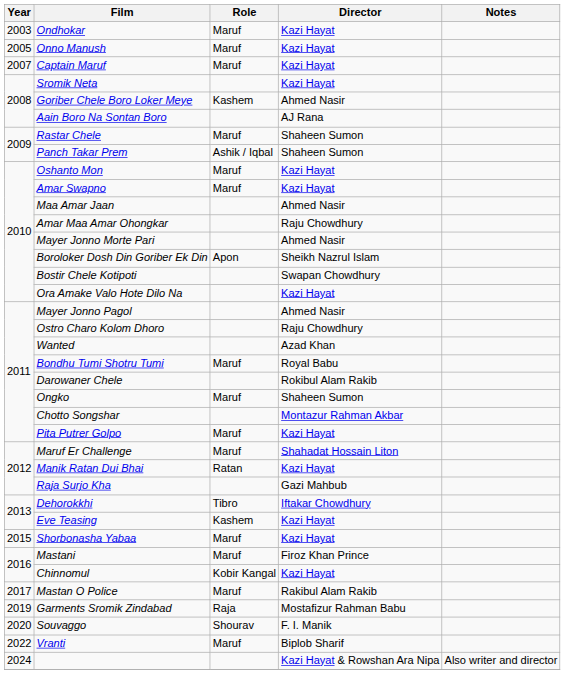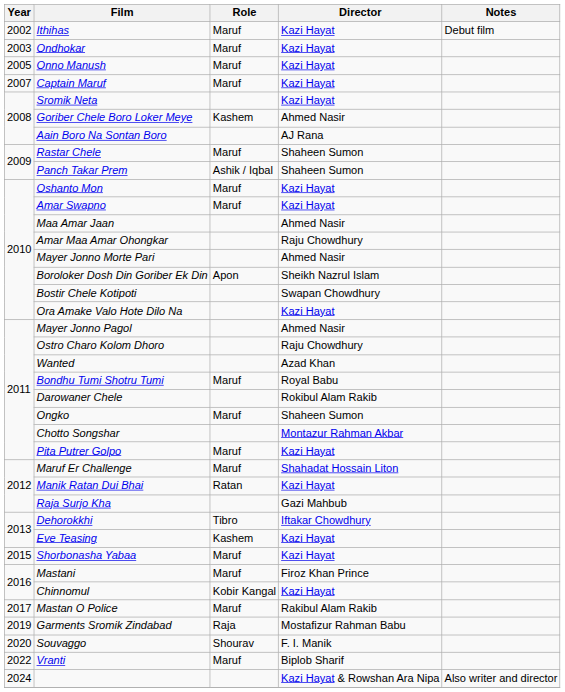 <table class="wikitable">
 <tr>
 <th>Year</th>
 <th>Film</th>
 <th>Role</th>
 <th>Director</th>
 <th>Notes</th>
+</tr>
+<tr>
+<td rowspan="1">2002</td>
+<td><a href='#'><em>Ithihas</em></a></td>
+<td>Maruf</td>
+<td><a href='#'>Kazi Hayat</a></td>
+<td>Debut film</td>
 </tr>
 <tr>
 <td>2003</td>
 <td><em><a href='#'>Ondhokar</a></em></td>
 <td>Maruf</td>
 <td><a href='#'>Kazi Hayat</a></td>
 <td></td>
 </tr>
 <tr>
 <td>2005</td>
 <td><em><a href='#'>Onno Manush</a></em></td>
 <td>Maruf</td>
 <td><a href='#'>Kazi Hayat</a></td>
 <td></td>
 </tr>
 <tr>
 <td rowspan="1">2007</td>
 <td><em><a href='#'>Captain Maruf</a></em></td>
 <td>Maruf</td>
 <td><a href='#'>Kazi Hayat</a></td>
 <td></td>
 </tr>
 <tr>
 <td rowspan="3">2008</td>
 <td><em><a href='#'>Sromik Neta</a></em></td>
 <td></td>
 <td><a href='#'>Kazi Hayat</a></td>
 <td></td>
 </tr>
 <tr>
 <td><em><a href='#'>Goriber Chele Boro Loker Meye</a></em></td>
 <td>Kashem</td>
 <td>Ahmed Nasir</td>
 <td></td>
 </tr>
 <tr>
 <td><em><a href='#'>Aain Boro Na Sontan Boro</a></em></td>
 <td></td>
 <td>AJ Rana</td>
 <td></td>
 </tr>
 <tr>
 <td rowspan="2">2009</td>
 <td><em><a href='#'>Rastar Chele</a></em></td>
 <td>Maruf</td>
 <td>Shaheen Sumon</td>
 <td></td>
 </tr>
 <tr>
 <td><em><a href='#'>Panch Takar Prem</a></em></td>
 <td>Ashik / Iqbal</td>
 <td>Shaheen Sumon</td>
 <td></td>
 </tr>
 <tr>
 <td rowspan="8">2010</td>
 <td><em><a href='#'>Oshanto Mon</a></em></td>
 <td>Maruf</td>
 <td><a href='#'>Kazi Hayat</a></td>
 <td></td>
 </tr>
 <tr>
 <td><em><a href='#'>Amar Swapno</a></em></td>
 <td>Maruf</td>
 <td><a href='#'>Kazi Hayat</a></td>
 <td></td>
 </tr>
 <tr>
 <td><em>Maa Amar Jaan</em></td>
 <td></td>
 <td>Ahmed Nasir</td>
 <td></td>
 </tr>
 <tr>
 <td><em>Amar Maa Amar Ohongkar</em></td>
 <td></td>
 <td>Raju Chowdhury</td>
 <td></td>
 </tr>
 <tr>
 <td><em>Mayer Jonno Morte Pari</em></td>
 <td></td>
 <td>Ahmed Nasir</td>
 <td></td>
 </tr>
 <tr>
 <td><em>Boroloker Dosh Din Goriber Ek Din</em></td>
 <td>Apon</td>
 <td>Sheikh Nazrul Islam</td>
 <td></td>
 </tr>
 <tr>
 <td><em>Bostir Chele Kotipoti</em></td>
 <td></td>
 <td>Swapan Chowdhury</td>
 <td></td>
 </tr>
 <tr>
 <td><em>Ora Amake Valo Hote Dilo Na</em></td>
 <td></td>
 <td><a href='#'>Kazi Hayat</a></td>
 <td></td>
 </tr>
 <tr>
 <td rowspan="8">2011</td>
 <td><em>Mayer Jonno Pagol</em></td>
 <td></td>
 <td>Ahmed Nasir</td>
 <td></td>
 </tr>
 <tr>
 <td><em>Ostro Charo Kolom Dhoro</em></td>
 <td></td>
 <td>Raju Chowdhury</td>
 <td></td>
 </tr>
 <tr>
 <td><em>Wanted</em></td>
 <td></td>
 <td>Azad Khan</td>
 <td></td>
 </tr>
 <tr>
 <td><em><a href='#'>Bondhu Tumi Shotru Tumi</a></em></td>
 <td>Maruf</td>
 <td>Royal Babu</td>
 <td></td>
 </tr>
 <tr>
 <td><em>Darowaner Chele</em></td>
 <td></td>
 <td>Rokibul Alam Rakib</td>
 <td></td>
 </tr>
 <tr>
 <td><em>Ongko</em></td>
 <td>Maruf</td>
 <td>Shaheen Sumon</td>
 <td></td>
 </tr>
 <tr>
 <td><em>Chotto Songshar</em></td>
 <td></td>
 <td><a href='#'>Montazur Rahman Akbar</a></td>
 <td></td>
 </tr>
 <tr>
 <td><em><a href='#'>Pita Putrer Golpo</a></em></td>
 <td>Maruf</td>
 <td><a href='#'>Kazi Hayat</a></td>
 <td></td>
 </tr>
 <tr>
 <td rowspan="3">2012</td>
 <td><em>Maruf Er Challenge</em></td>
 <td>Maruf</td>
 <td><a href='#'>Shahadat Hossain Liton</a></td>
 <td></td>
 </tr>
 <tr>
 <td><em><a href='#'>Manik Ratan Dui Bhai</a></em></td>
 <td>Ratan</td>
 <td><a href='#'>Kazi Hayat</a></td>
 <td></td>
 </tr>
 <tr>
 <td><em><a href='#'>Raja Surjo Kha</a></em></td>
 <td></td>
 <td>Gazi Mahbub</td>
 <td></td>
 </tr>
 <tr>
 <td rowspan="2">2013</td>
 <td><em><a href='#'>Dehorokkhi</a></em></td>
 <td>Tibro</td>
 <td><a href='#'>Iftakar Chowdhury</a></td>
 <td></td>
 </tr>
 <tr>
 <td><em><a href='#'>Eve Teasing</a></em></td>
 <td>Kashem</td>
 <td><a href='#'>Kazi Hayat</a></td>
 <td></td>
 </tr>
 <tr>
 <td rowspan="1">2015</td>
 <td><em><a href='#'>Shorbonasha Yabaa</a></em></td>
 <td>Maruf</td>
 <td><a href='#'>Kazi Hayat</a></td>
 <td></td>
 </tr>
 <tr>
 <td rowspan="2">2016</td>
 <td><em>Mastani</em></td>
 <td>Maruf</td>
 <td>Firoz Khan Prince</td>
 <td></td>
 </tr>
 <tr>
 <td><em>Chinnomul</em></td>
 <td>Kobir Kangal</td>
 <td><a href='#'>Kazi Hayat</a></td>
 <td></td>
 </tr>
 <tr>
 <td rowspan="1">2017</td>
 <td><em>Mastan O Police</em></td>
 <td>Maruf</td>
 <td>Rakibul Alam Rakib</td>
 <td></td>
 </tr>
 <tr>
 <td rowspan="1">2019</td>
 <td><em>Garments Sromik Zindabad</em></td>
 <td>Raja</td>
 <td>Mostafizur Rahman Babu</td>
 <td></td>
 </tr>
 <tr>
 <td>2020</td>
 <td><em>Souvaggo</em></td>
 <td>Shourav</td>
 <td>F. I. Manik</td>
 <td></td>
 </tr>
 <tr>
 <td>2022</td>
 <td><em><a href='#'>Vranti</a></em></td>
 <td>Maruf</td>
 <td>Biplob Sharif</td>
 <td></td>
 </tr>
 <tr>
 <td>2024</td>
 <td></td>
 <td></td>
 <td><a href='#'>Kazi Hayat</a> & Rowshan Ara Nipa</td>
 <td>Also writer and director</td>
 </tr>
 <tr>
 </tr>
 </table>
